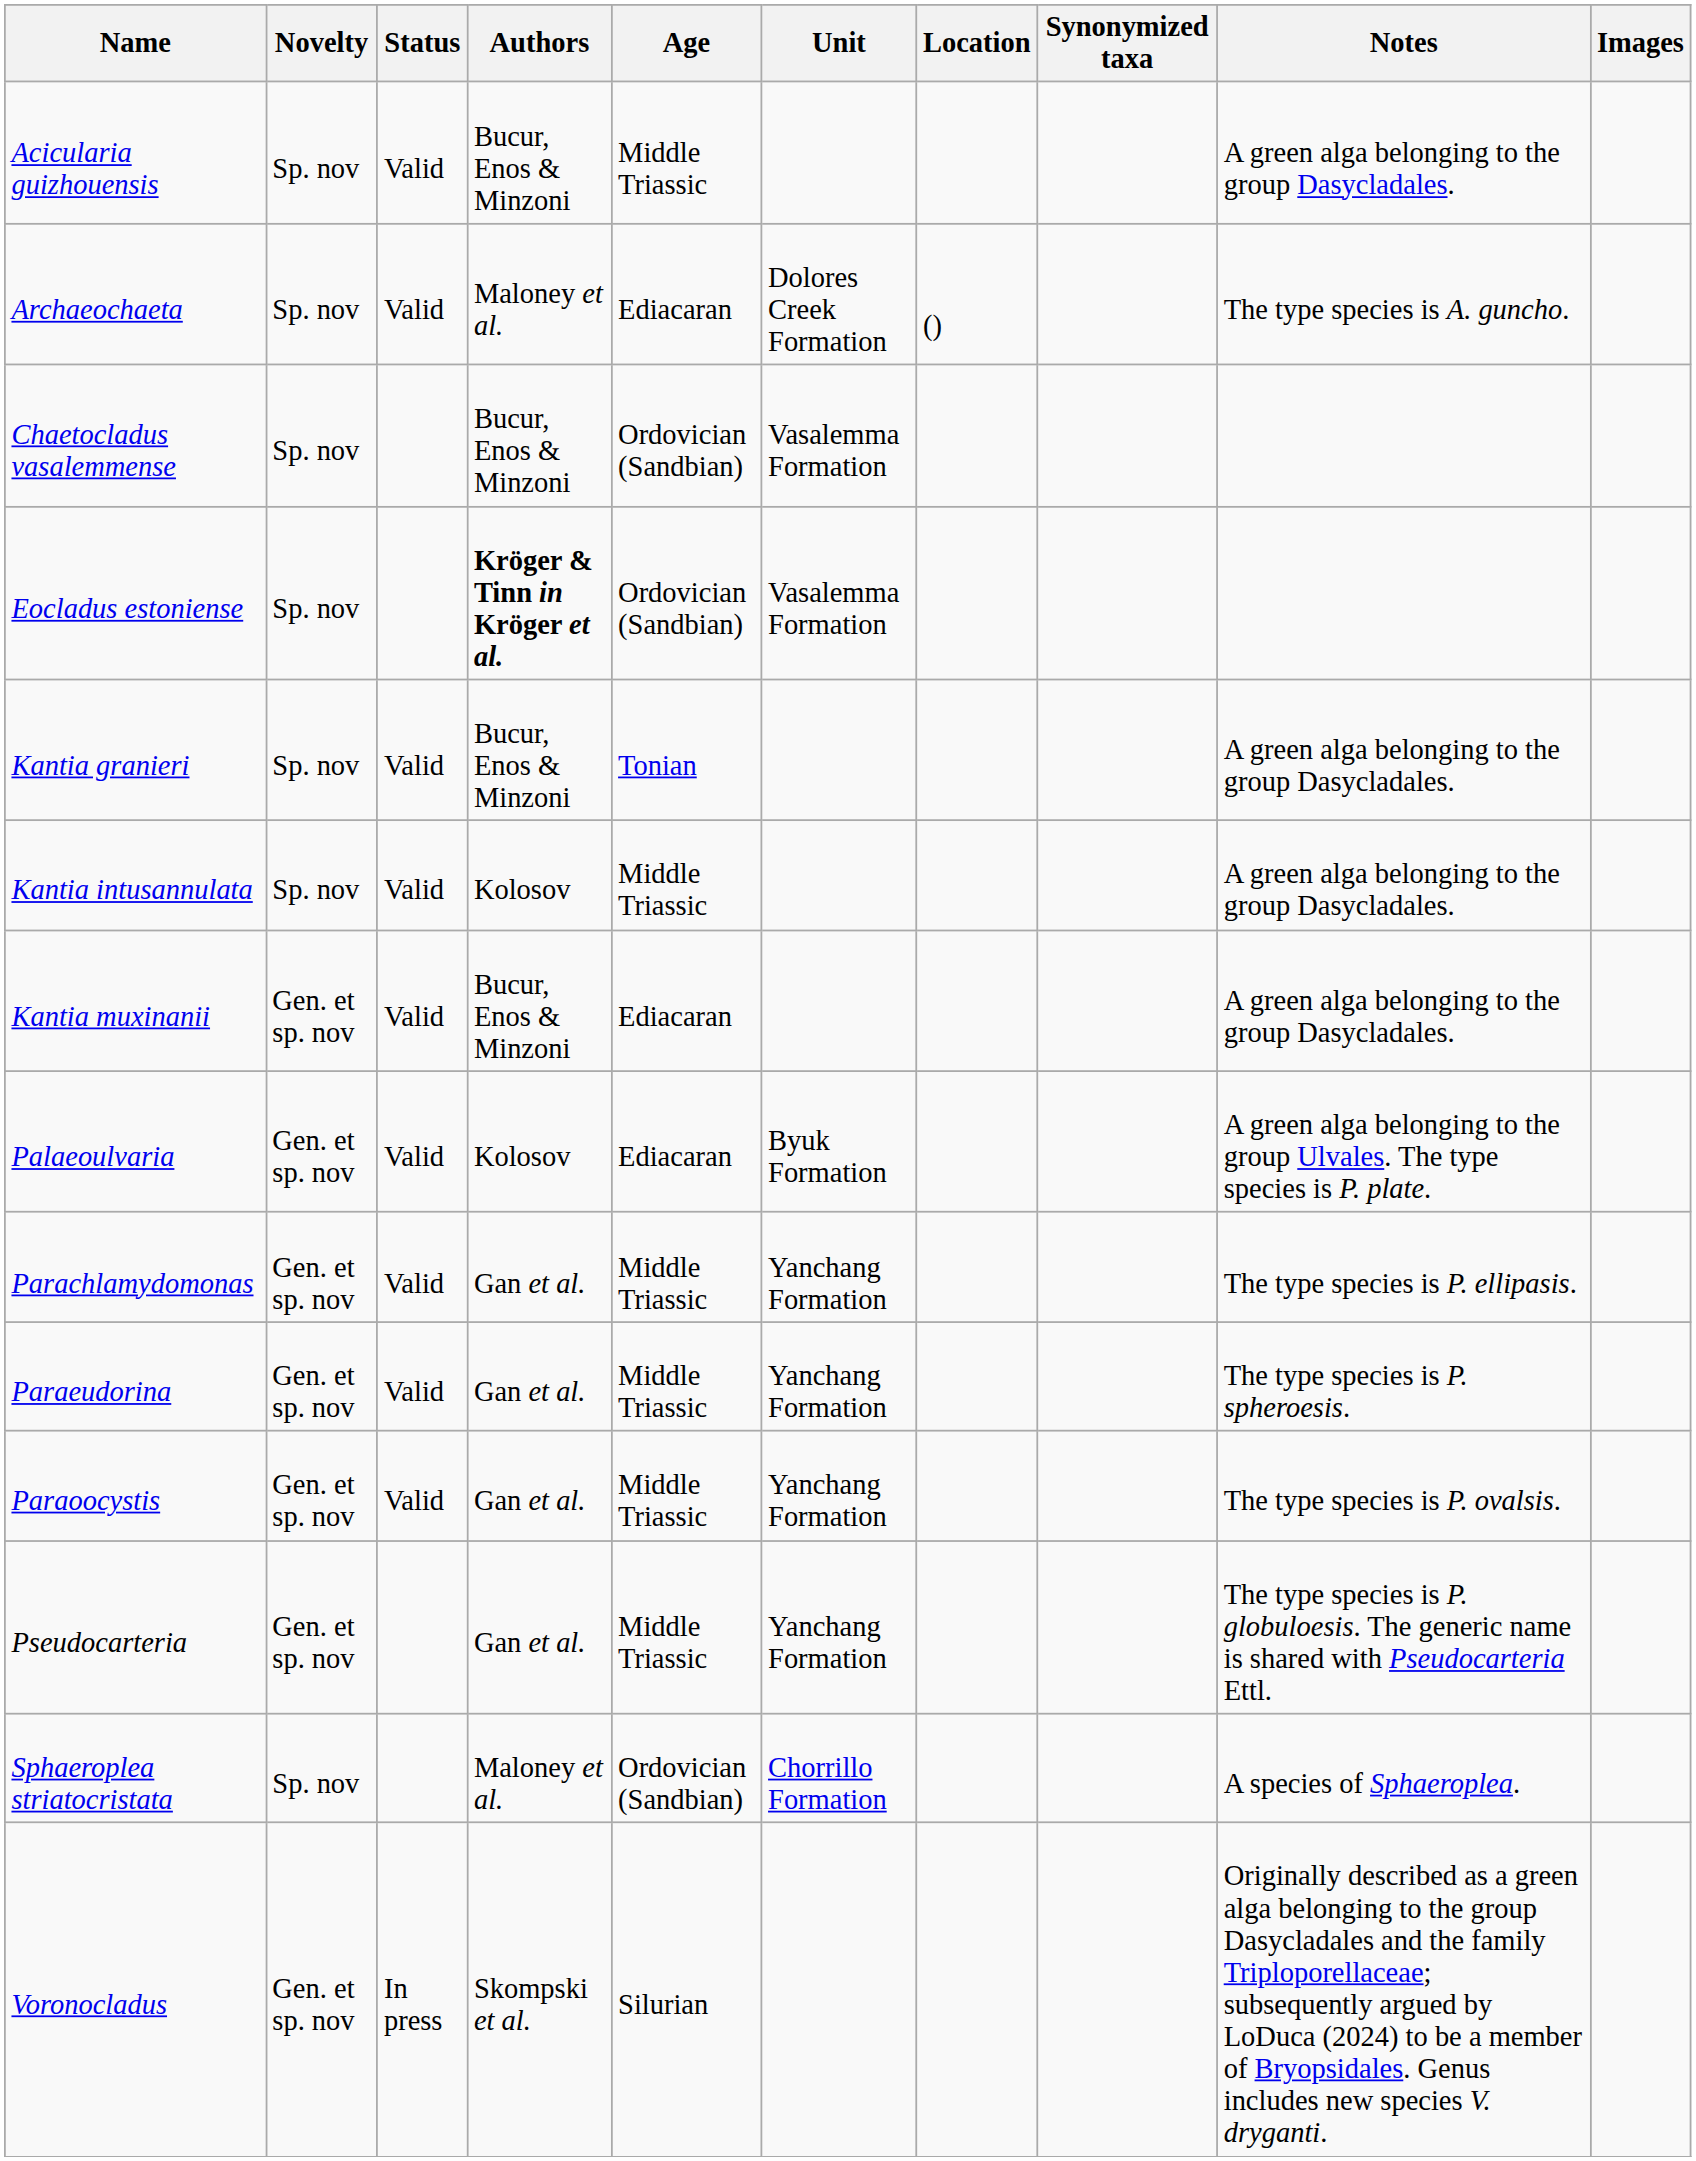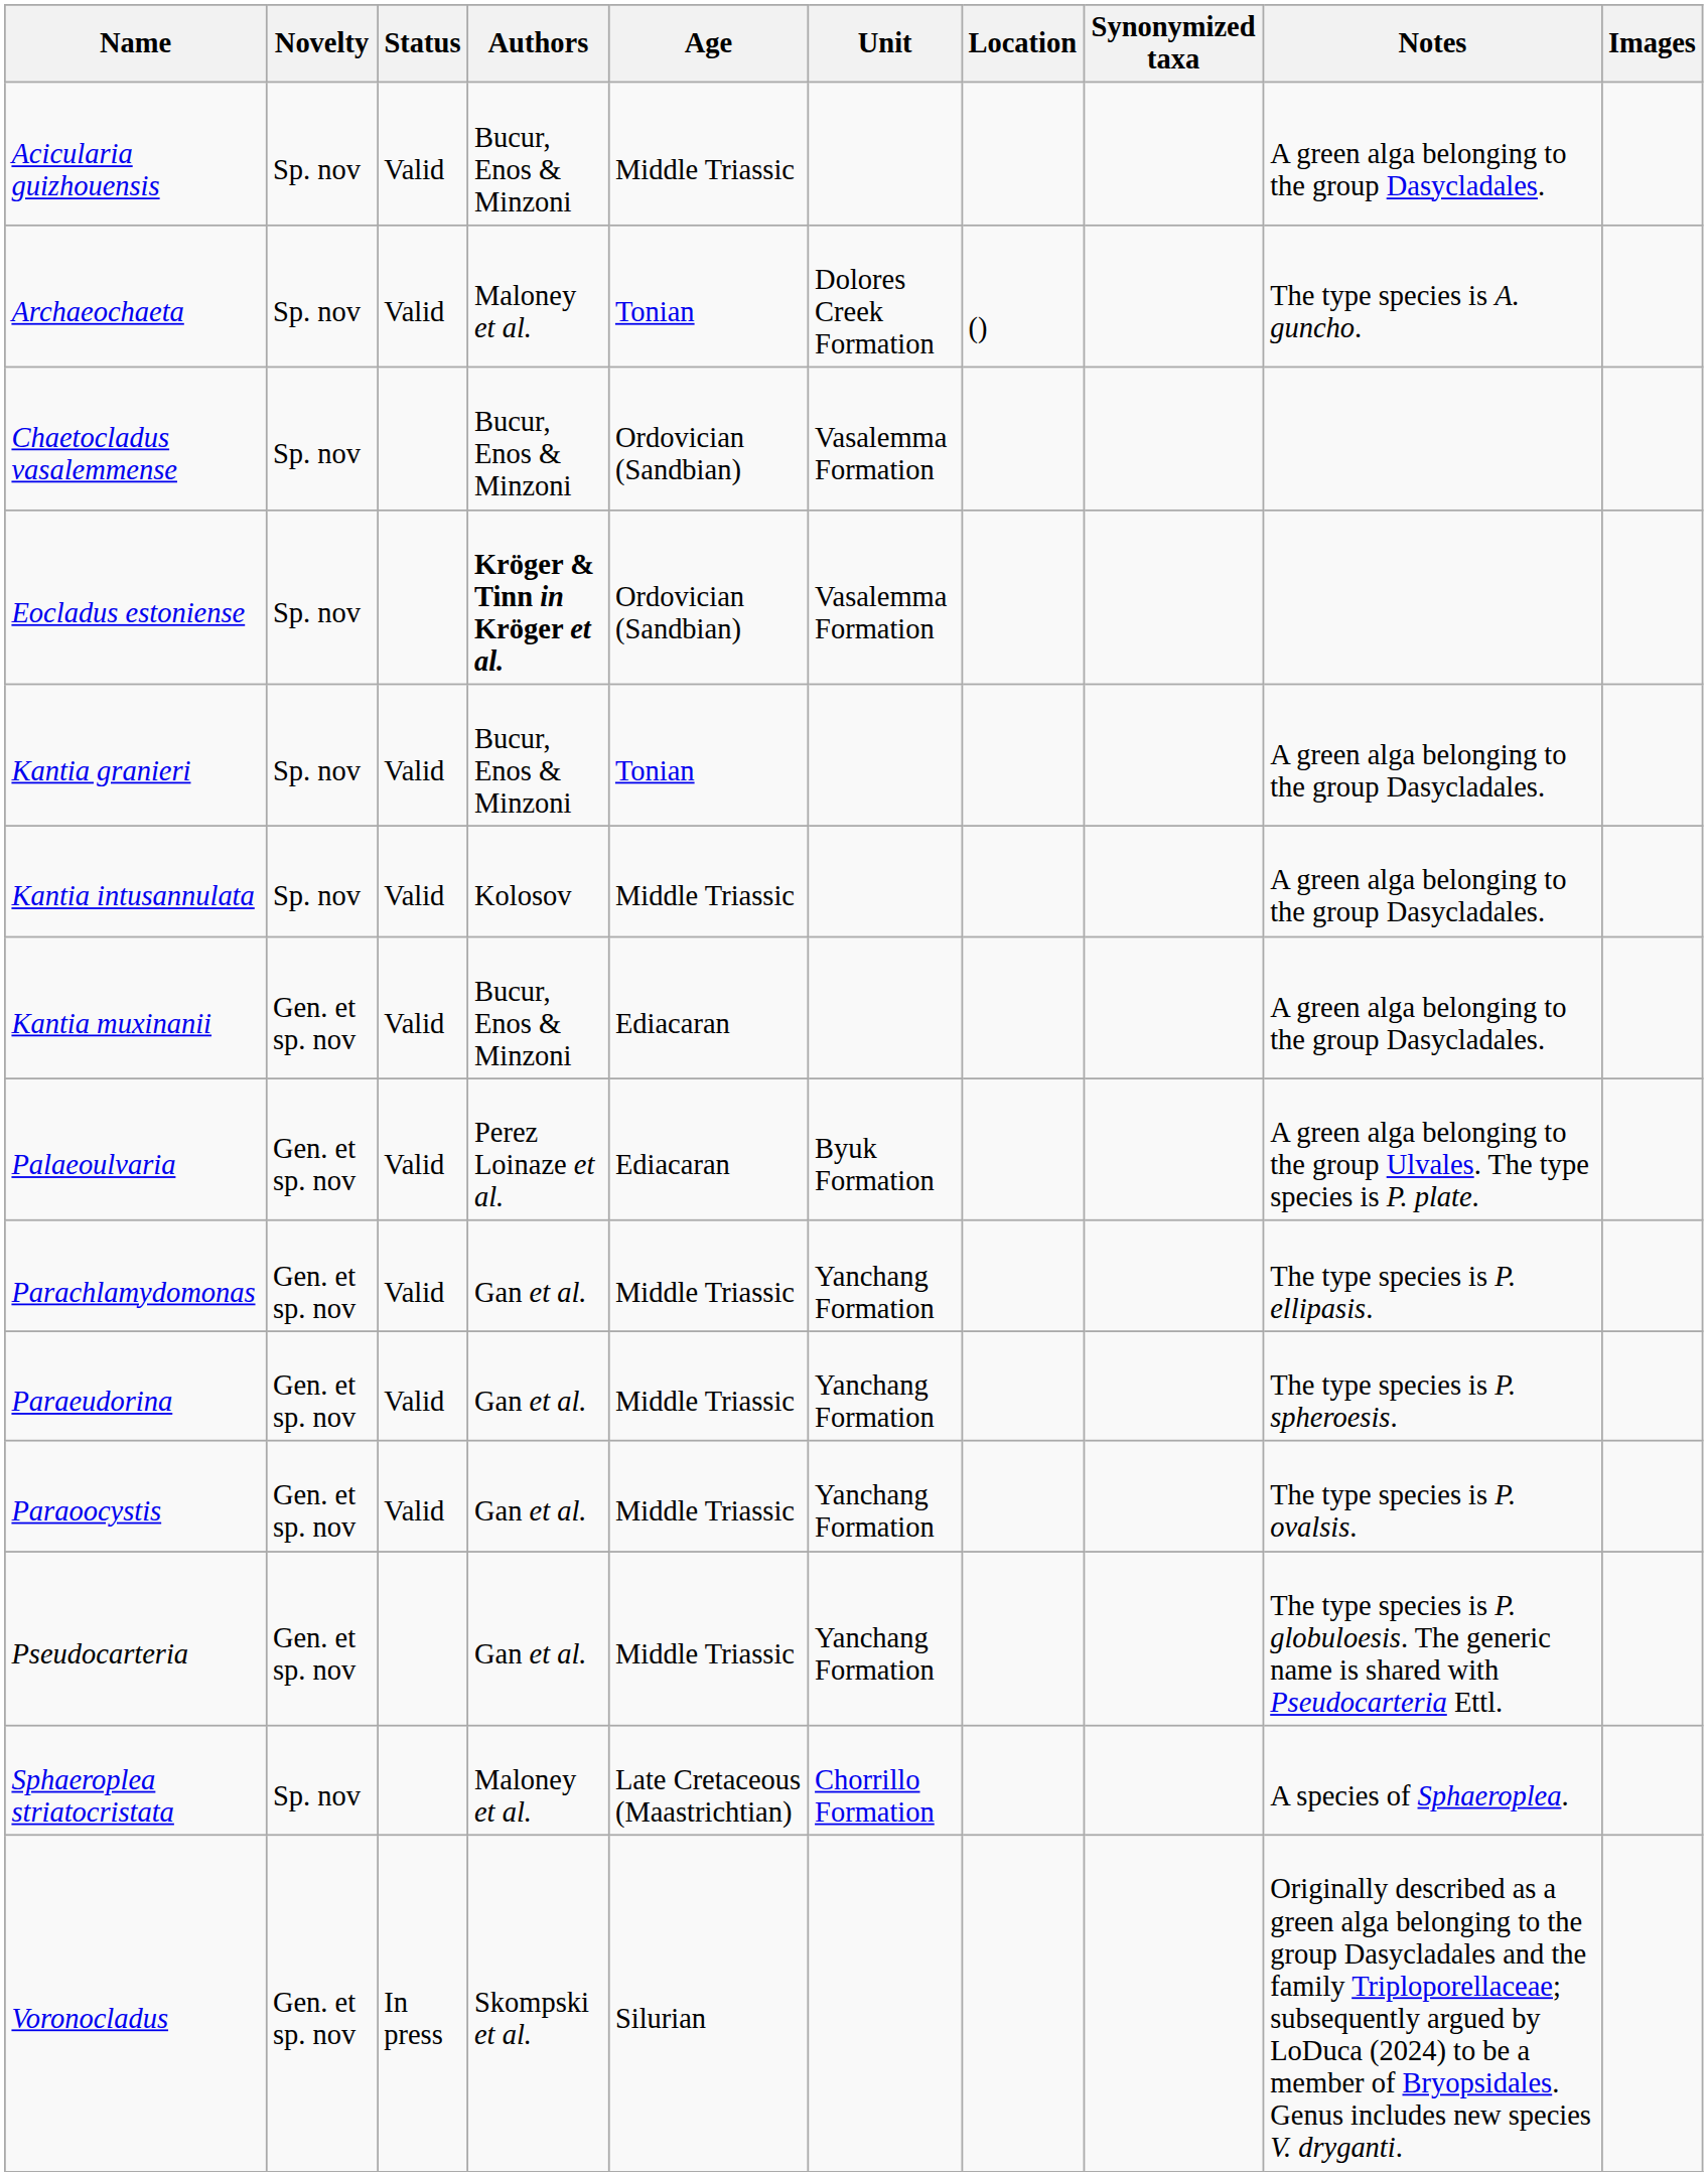 <table class="wikitable sortable" align="center" width="75%">
 <tr>
 <th>Name</th>
 <th>Novelty</th>
 <th>Status</th>
 <th>Authors</th>
 <th>Age</th>
 <th>Unit</th>
 <th>Location</th>
 <th>Synonymized taxa</th>
 <th>Notes</th>
 <th>Images</th>
 </tr>
 <tr>
 <td><br><em><a href='#'>Acicularia guizhouensis</a></em></td>
 <td><br>Sp. nov</td>
 <td><br>Valid</td>
 <td><br>Bucur, Enos & Minzoni</td>
 <td><br>Middle Triassic</td>
 <td></td>
 <td><br></td>
 <td></td>
 <td><br>A green alga belonging to the group <a href='#'>Dasycladales</a>.</td>
 <td></td>
 </tr>
 <tr>
 <td><br><em><a href='#'>Archaeochaeta</a></em></td>
 <td><br>Sp. nov</td>
 <td><br>Valid</td>
 <td><br>Maloney <em>et al.</em></td>
-<td><br>Ediacaran</td>
+<td><br><a href='#'>Tonian</a></td>
 <td><br>Dolores Creek Formation</td>
 <td><br><br>()</td>
 <td></td>
 <td><br>The type species is <em>A. guncho</em>.</td>
 <td></td>
 </tr>
 <tr>
 <td><br><em><a href='#'>Chaetocladus vasalemmense</a></em></td>
 <td><br>Sp. nov</td>
 <td></td>
 <td><br>Bucur, Enos & Minzoni</td>
 <td><br>Ordovician (Sandbian)</td>
 <td><br>Vasalemma Formation</td>
 <td><br></td>
 <td></td>
 <td></td>
 <td></td>
 </tr>
 <tr>
 <td><br><em><a href='#'>Eocladus estoniense</a></em></td>
 <td><br>Sp. nov</td>
 <td></td>
 <td><strong><br>Kröger & Tinn <em>in</em> Kröger <em>et al.</em></strong></td>
 <td><br>Ordovician (Sandbian)</td>
 <td><br>Vasalemma Formation</td>
 <td><br></td>
 <td></td>
 <td></td>
 <td></td>
 </tr>
 <tr>
 <td><br><em><a href='#'>Kantia granieri</a></em></td>
 <td><br>Sp. nov</td>
 <td><br>Valid</td>
 <td><br>Bucur, Enos & Minzoni</td>
 <td><br><a href='#'>Tonian</a></td>
 <td></td>
 <td><br></td>
 <td></td>
 <td><br>A green alga belonging to the group Dasycladales.</td>
 <td></td>
 </tr>
 <tr>
 <td><br><em><a href='#'>Kantia intusannulata</a></em></td>
 <td><br>Sp. nov</td>
 <td><br>Valid</td>
 <td><br>Kolosov</td>
 <td><br>Middle Triassic</td>
 <td></td>
 <td><br></td>
 <td></td>
 <td><br>A green alga belonging to the group Dasycladales.</td>
 <td></td>
 </tr>
 <tr>
 <td><br><em><a href='#'>Kantia muxinanii</a></em></td>
 <td><br>Gen. et sp. nov</td>
 <td><br>Valid</td>
 <td><br>Bucur, Enos & Minzoni</td>
 <td><br>Ediacaran</td>
 <td></td>
 <td><br></td>
 <td></td>
 <td><br>A green alga belonging to the group Dasycladales.</td>
 <td></td>
 </tr>
 <tr>
 <td><br><em><a href='#'>Palaeoulvaria</a></em></td>
 <td><br>Gen. et sp. nov</td>
 <td><br>Valid</td>
-<td><br>Kolosov</td>
+<td><br>Perez Loinaze <em>et al.</em></td>
 <td><br>Ediacaran</td>
 <td><br>Byuk Formation</td>
 <td><br></td>
 <td></td>
 <td><br>A green alga belonging to the group <a href='#'>Ulvales</a>. The type species is <em>P. plate</em>.</td>
 <td></td>
 </tr>
 <tr>
 <td><br><em><a href='#'>Parachlamydomonas</a></em></td>
 <td><br>Gen. et sp. nov</td>
 <td><br>Valid</td>
 <td><br>Gan <em>et al.</em></td>
 <td><br>Middle Triassic</td>
 <td><br>Yanchang Formation</td>
 <td><br></td>
 <td></td>
 <td><br>The type species is <em>P. ellipasis</em>.</td>
 <td></td>
 </tr>
 <tr>
 <td><br><em><a href='#'>Paraeudorina</a></em></td>
 <td><br>Gen. et sp. nov</td>
 <td><br>Valid</td>
 <td><br>Gan <em>et al.</em></td>
 <td><br>Middle Triassic</td>
 <td><br>Yanchang Formation</td>
 <td><br></td>
 <td></td>
 <td><br>The type species is <em>P. spheroesis</em>.</td>
 <td></td>
 </tr>
 <tr>
 <td><br><em><a href='#'>Paraoocystis</a></em></td>
 <td><br>Gen. et sp. nov</td>
 <td><br>Valid</td>
 <td><br>Gan <em>et al.</em></td>
 <td><br>Middle Triassic</td>
 <td><br>Yanchang Formation</td>
 <td><br></td>
 <td></td>
 <td><br>The type species is <em>P. ovalsis</em>.</td>
 <td></td>
 </tr>
 <tr>
 <td><br><em>Pseudocarteria</em></td>
 <td><br>Gen. et sp. nov</td>
 <td></td>
 <td><br>Gan <em>et al.</em></td>
 <td><br>Middle Triassic</td>
 <td><br>Yanchang Formation</td>
 <td><br></td>
 <td></td>
 <td><br>The type species is <em>P. globuloesis</em>. The generic name is shared with <em><a href='#'>Pseudocarteria</a></em> Ettl.</td>
 <td></td>
 </tr>
 <tr>
 <td><br><em><a href='#'>Sphaeroplea striatocristata</a></em></td>
 <td><br>Sp. nov</td>
 <td></td>
 <td><br>Maloney <em>et al.</em></td>
-<td><br>Ordovician (Sandbian)</td>
+<td><br>Late Cretaceous (Maastrichtian)</td>
 <td><br><a href='#'>Chorrillo Formation</a></td>
 <td><br></td>
 <td></td>
 <td><br>A species of <em><a href='#'>Sphaeroplea</a></em>.</td>
 <td></td>
 </tr>
 <tr>
 <td><br><em><a href='#'>Voronocladus</a></em></td>
 <td><br>Gen. et sp. nov</td>
 <td><br>In press</td>
 <td><br>Skompski <em>et al.</em></td>
 <td><br>Silurian</td>
 <td></td>
 <td><br></td>
 <td></td>
 <td><br>Originally described as a green alga belonging to the group Dasycladales and the family <a href='#'>Triploporellaceae</a>; subsequently argued by LoDuca (2024) to be a member of <a href='#'>Bryopsidales</a>. Genus includes new species <em>V. dryganti</em>.</td>
 <td></td>
 </tr>
 <tr>
 </tr>
 </table>
